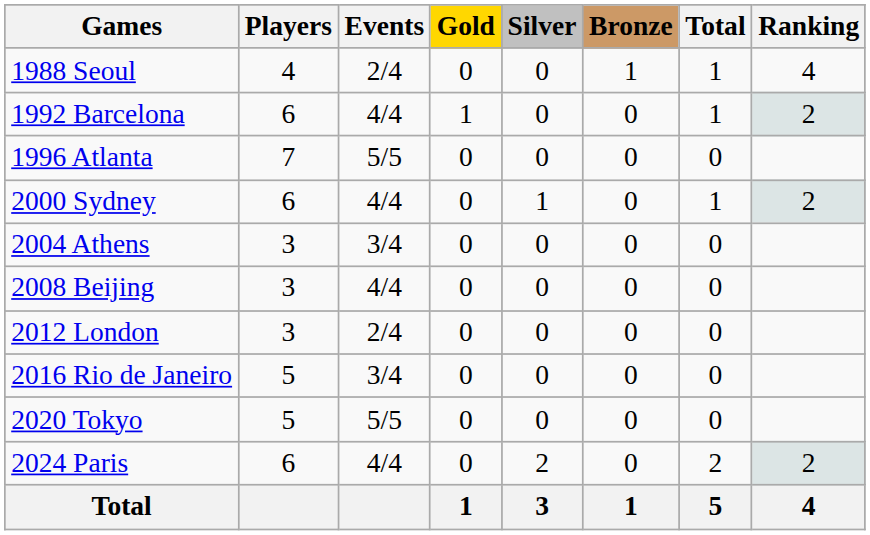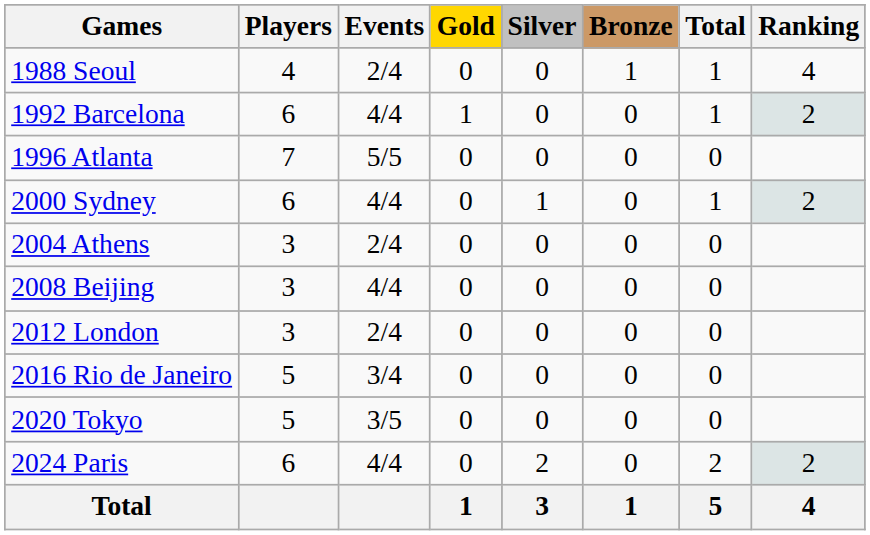 <table class="wikitable sortable" style="text-align:center">
 <tr>
 <th>Games</th>
 <th>Players</th>
 <th>Events</th>
 <th style="background-color:gold;">Gold</th>
 <th style="background-color:silver;">Silver</th>
 <th style="background-color:#c96;">Bronze</th>
 <th>Total</th>
 <th>Ranking</th>
 </tr>
 <tr>
 <td align=left><a href='#'>1988 Seoul</a></td>
 <td>4</td>
 <td>2/4</td>
 <td>0</td>
 <td>0</td>
 <td>1</td>
 <td>1</td>
 <td>4</td>
 </tr>
 <tr>
 <td align=left><a href='#'>1992 Barcelona</a></td>
 <td>6</td>
 <td>4/4</td>
 <td>1</td>
 <td>0</td>
 <td>0</td>
 <td>1</td>
 <td bgcolor=dce5e5>2</td>
 </tr>
 <tr>
 <td align=left><a href='#'>1996 Atlanta</a></td>
 <td>7</td>
 <td>5/5</td>
 <td>0</td>
 <td>0</td>
 <td>0</td>
 <td>0</td>
 <td></td>
 </tr>
 <tr>
 <td align=left><a href='#'>2000 Sydney</a></td>
 <td>6</td>
 <td>4/4</td>
 <td>0</td>
 <td>1</td>
 <td>0</td>
 <td>1</td>
 <td bgcolor=dce5e5>2</td>
 </tr>
 <tr>
 <td align=left><a href='#'>2004 Athens</a></td>
 <td>3</td>
-<td>3/4</td>
+<td>2/4</td>
 <td>0</td>
 <td>0</td>
 <td>0</td>
 <td>0</td>
 <td></td>
 </tr>
 <tr>
 <td align=left><a href='#'>2008 Beijing</a></td>
 <td>3</td>
 <td>4/4</td>
 <td>0</td>
 <td>0</td>
 <td>0</td>
 <td>0</td>
 <td></td>
 </tr>
 <tr>
 <td align=left><a href='#'>2012 London</a></td>
 <td>3</td>
 <td>2/4</td>
 <td>0</td>
 <td>0</td>
 <td>0</td>
 <td>0</td>
 <td></td>
 </tr>
 <tr>
 <td align=left><a href='#'>2016 Rio de Janeiro</a></td>
 <td>5</td>
 <td>3/4</td>
 <td>0</td>
 <td>0</td>
 <td>0</td>
 <td>0</td>
 <td></td>
 </tr>
 <tr>
 <td align=left><a href='#'>2020 Tokyo</a></td>
 <td>5</td>
-<td>5/5</td>
+<td>3/5</td>
 <td>0</td>
 <td>0</td>
 <td>0</td>
 <td>0</td>
 <td></td>
 </tr>
 <tr>
 <td align=left><a href='#'>2024 Paris</a></td>
 <td>6</td>
 <td>4/4</td>
 <td>0</td>
 <td>2</td>
 <td>0</td>
 <td>2</td>
 <td bgcolor=dce5e5>2</td>
 </tr>
 <tr>
 <th>Total</th>
 <th></th>
 <th></th>
 <th>1</th>
 <th>3</th>
 <th>1</th>
 <th>5</th>
 <th>4</th>
 </tr>
 </table>
